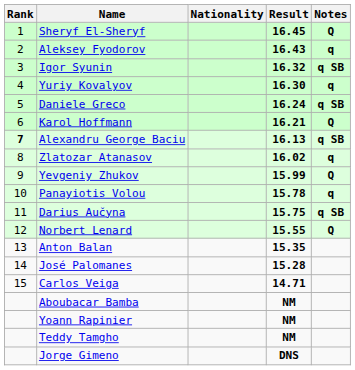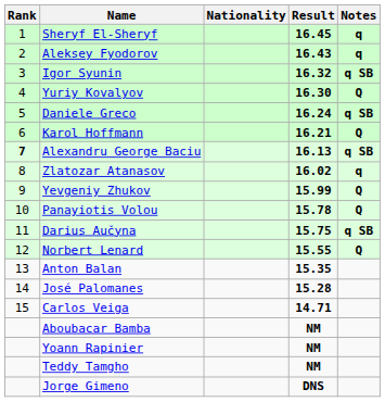 <table class="wikitable sortable" style="text-align:center">
 <tr>
 <th>Rank</th>
 <th>Name</th>
 <th>Nationality</th>
 <th>Result</th>
 <th>Notes</th>
 </tr>
 <tr bgcolor=ccffcc>
 <td>1</td>
 <td align=left><a href='#'>Sheryf El-Sheryf</a></td>
 <td align=left></td>
 <td><strong>16.45</strong></td>
-<td><strong>Q</strong></td>
+<td><strong>q</strong></td>
 </tr>
 <tr bgcolor=ccffcc>
 <td>2</td>
 <td align=left><a href='#'>Aleksey Fyodorov</a></td>
 <td align=left></td>
 <td><strong>16.43</strong></td>
 <td><strong>q</strong></td>
 </tr>
 <tr bgcolor=ccffcc>
 <td>3</td>
 <td align=left><a href='#'>Igor Syunin</a></td>
 <td align=left></td>
 <td><strong>16.32</strong></td>
 <td><strong>q SB</strong></td>
 </tr>
 <tr bgcolor=ccffcc>
 <td>4</td>
 <td align=left><a href='#'>Yuriy Kovalyov</a></td>
 <td align=left></td>
 <td><strong>16.30</strong></td>
-<td><strong>q</strong></td>
+<td><strong>Q</strong></td>
 </tr>
 <tr bgcolor=ccffcc>
 <td>5</td>
 <td align=left><a href='#'>Daniele Greco</a></td>
 <td align=left></td>
 <td><strong>16.24</strong></td>
 <td><strong>q SB</strong></td>
 </tr>
 <tr bgcolor=ccffcc>
 <td>6</td>
 <td align=left><a href='#'>Karol Hoffmann</a></td>
 <td align=left></td>
 <td><strong>16.21</strong></td>
 <td><strong>Q</strong></td>
 </tr>
 <tr bgcolor=ddffdd>
 <td><strong>7</strong></td>
 <td align=left><a href='#'>Alexandru George Baciu</a></td>
 <td align=left></td>
 <td><strong>16.13</strong></td>
 <td><strong>q SB</strong></td>
 </tr>
 <tr bgcolor=ddffdd>
 <td>8</td>
 <td align=left><a href='#'>Zlatozar Atanasov</a></td>
 <td align=left></td>
 <td><strong>16.02</strong></td>
 <td><strong>q</strong></td>
 </tr>
 <tr bgcolor=ddffdd>
 <td>9</td>
 <td align=left><a href='#'>Yevgeniy Zhukov</a></td>
 <td align=left></td>
 <td><strong>15.99</strong></td>
 <td><strong>Q</strong></td>
 </tr>
 <tr bgcolor=ddffdd>
 <td>10</td>
 <td align=left><a href='#'>Panayiotis Volou</a></td>
 <td align=left></td>
 <td><strong>15.78</strong></td>
-<td><strong>q</strong></td>
+<td><strong>Q</strong></td>
 </tr>
 <tr bgcolor=ddffdd>
 <td>11</td>
 <td align=left><a href='#'>Darius Aučyna</a></td>
 <td align=left></td>
 <td><strong>15.75</strong></td>
 <td><strong>q SB</strong></td>
 </tr>
 <tr bgcolor=ddffdd>
 <td>12</td>
 <td align=left><a href='#'>Norbert Lenard</a></td>
 <td align=left></td>
 <td><strong>15.55</strong></td>
 <td><strong>Q</strong></td>
 </tr>
 <tr>
 <td>13</td>
 <td align=left><a href='#'>Anton Balan</a></td>
 <td align=left></td>
 <td><strong>15.35</strong></td>
 <td></td>
 </tr>
 <tr>
 <td>14</td>
 <td align=left><a href='#'>José Palomanes</a></td>
 <td align=left></td>
 <td><strong>15.28</strong></td>
 <td></td>
 </tr>
 <tr>
 <td>15</td>
 <td align=left><a href='#'>Carlos Veiga</a></td>
 <td align=left></td>
 <td><strong>14.71</strong></td>
 <td></td>
 </tr>
 <tr>
 <td></td>
 <td align=left><a href='#'>Aboubacar Bamba</a></td>
 <td align=left></td>
 <td><strong>NM</strong></td>
 <td></td>
 </tr>
 <tr>
 <td></td>
 <td align=left><a href='#'>Yoann Rapinier</a></td>
 <td align=left></td>
 <td><strong>NM</strong></td>
 <td></td>
 </tr>
 <tr>
 <td></td>
 <td align=left><a href='#'>Teddy Tamgho</a></td>
 <td align=left></td>
 <td><strong>NM</strong></td>
 <td></td>
 </tr>
 <tr>
 <td></td>
 <td align=left><a href='#'>Jorge Gimeno</a></td>
 <td align=left></td>
 <td><strong>DNS</strong></td>
 <td></td>
 </tr>
 </table>
